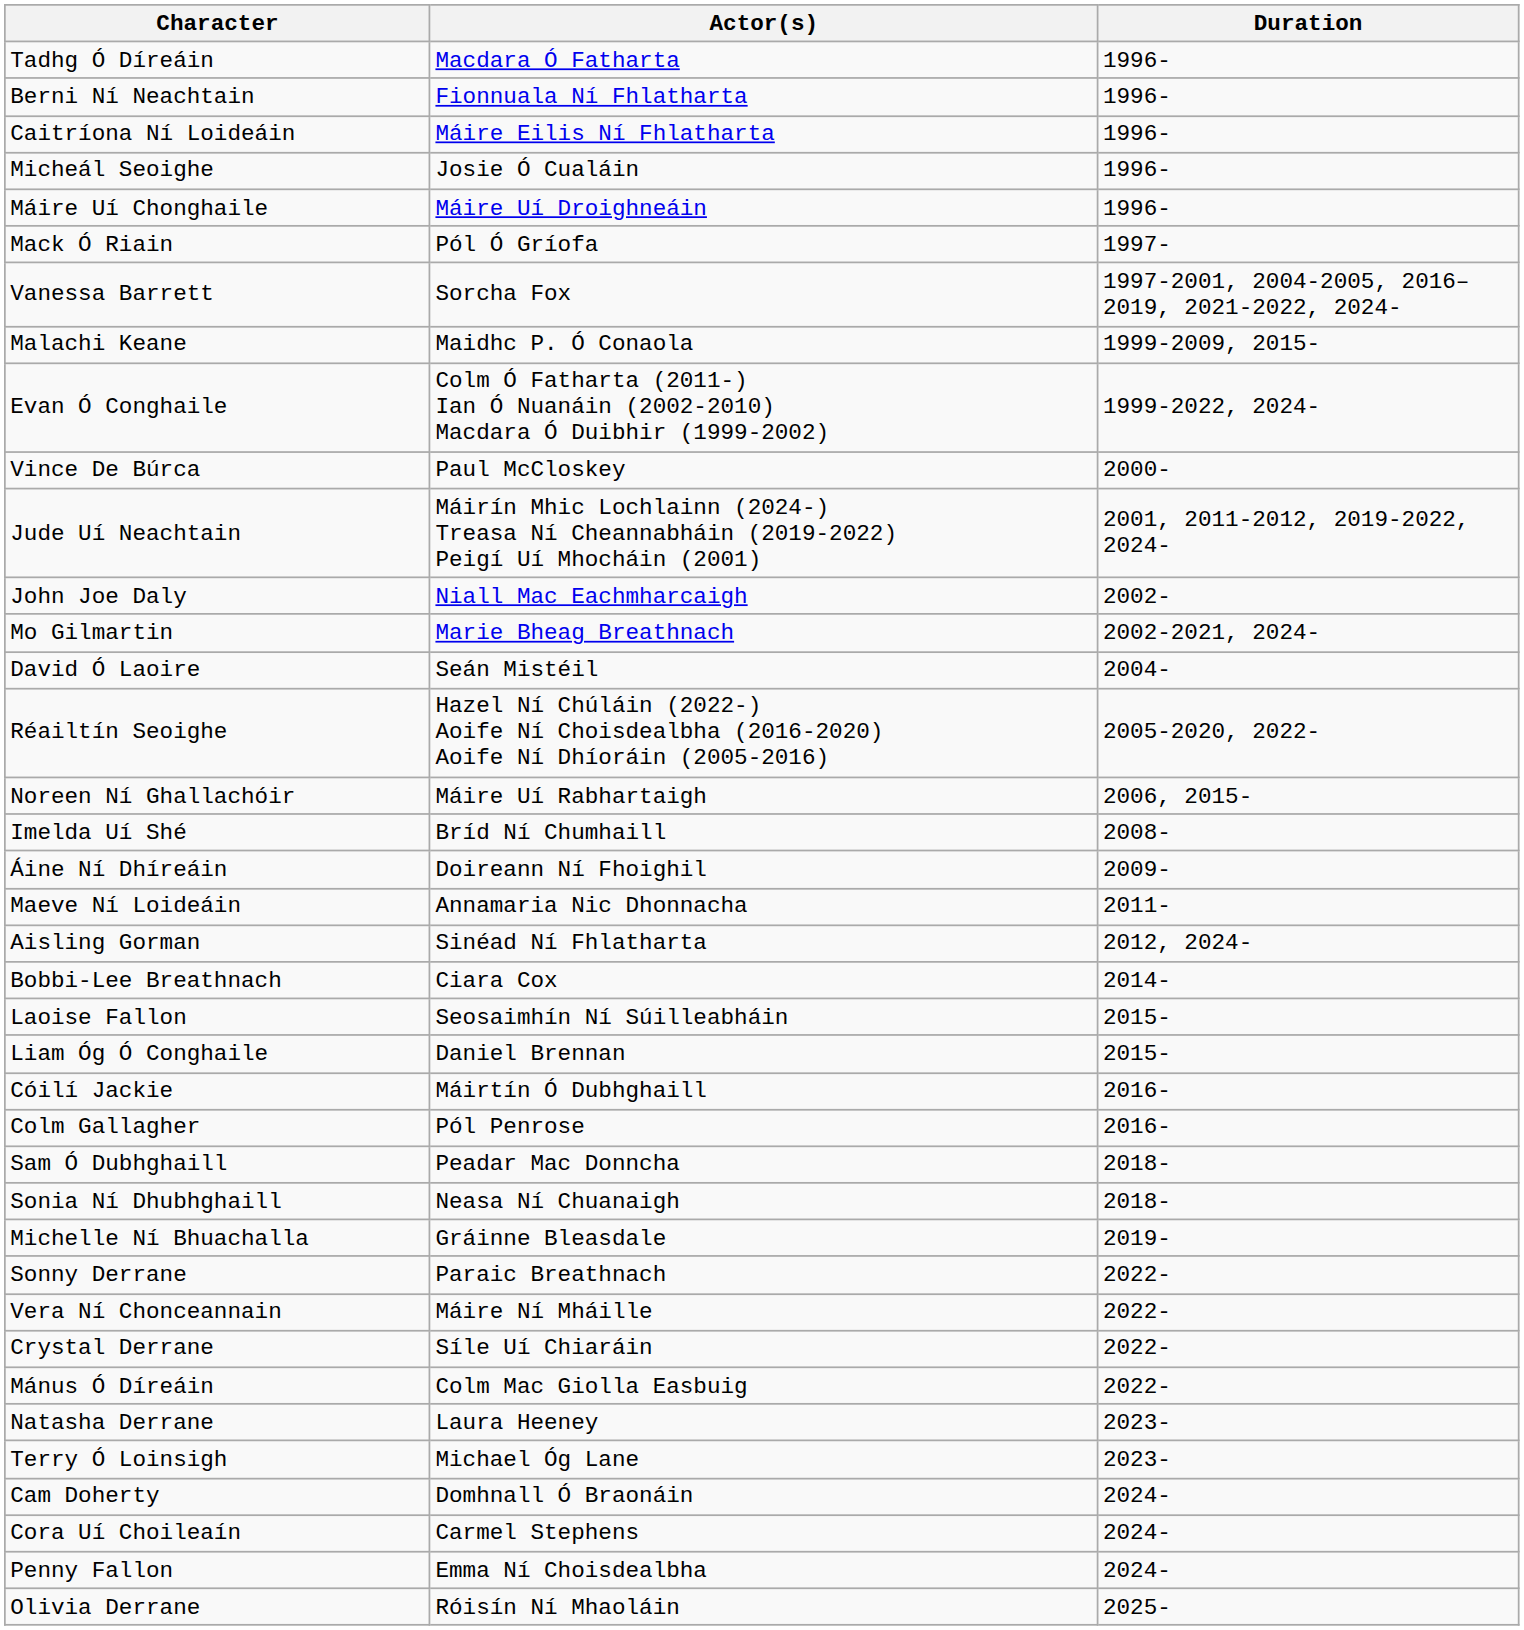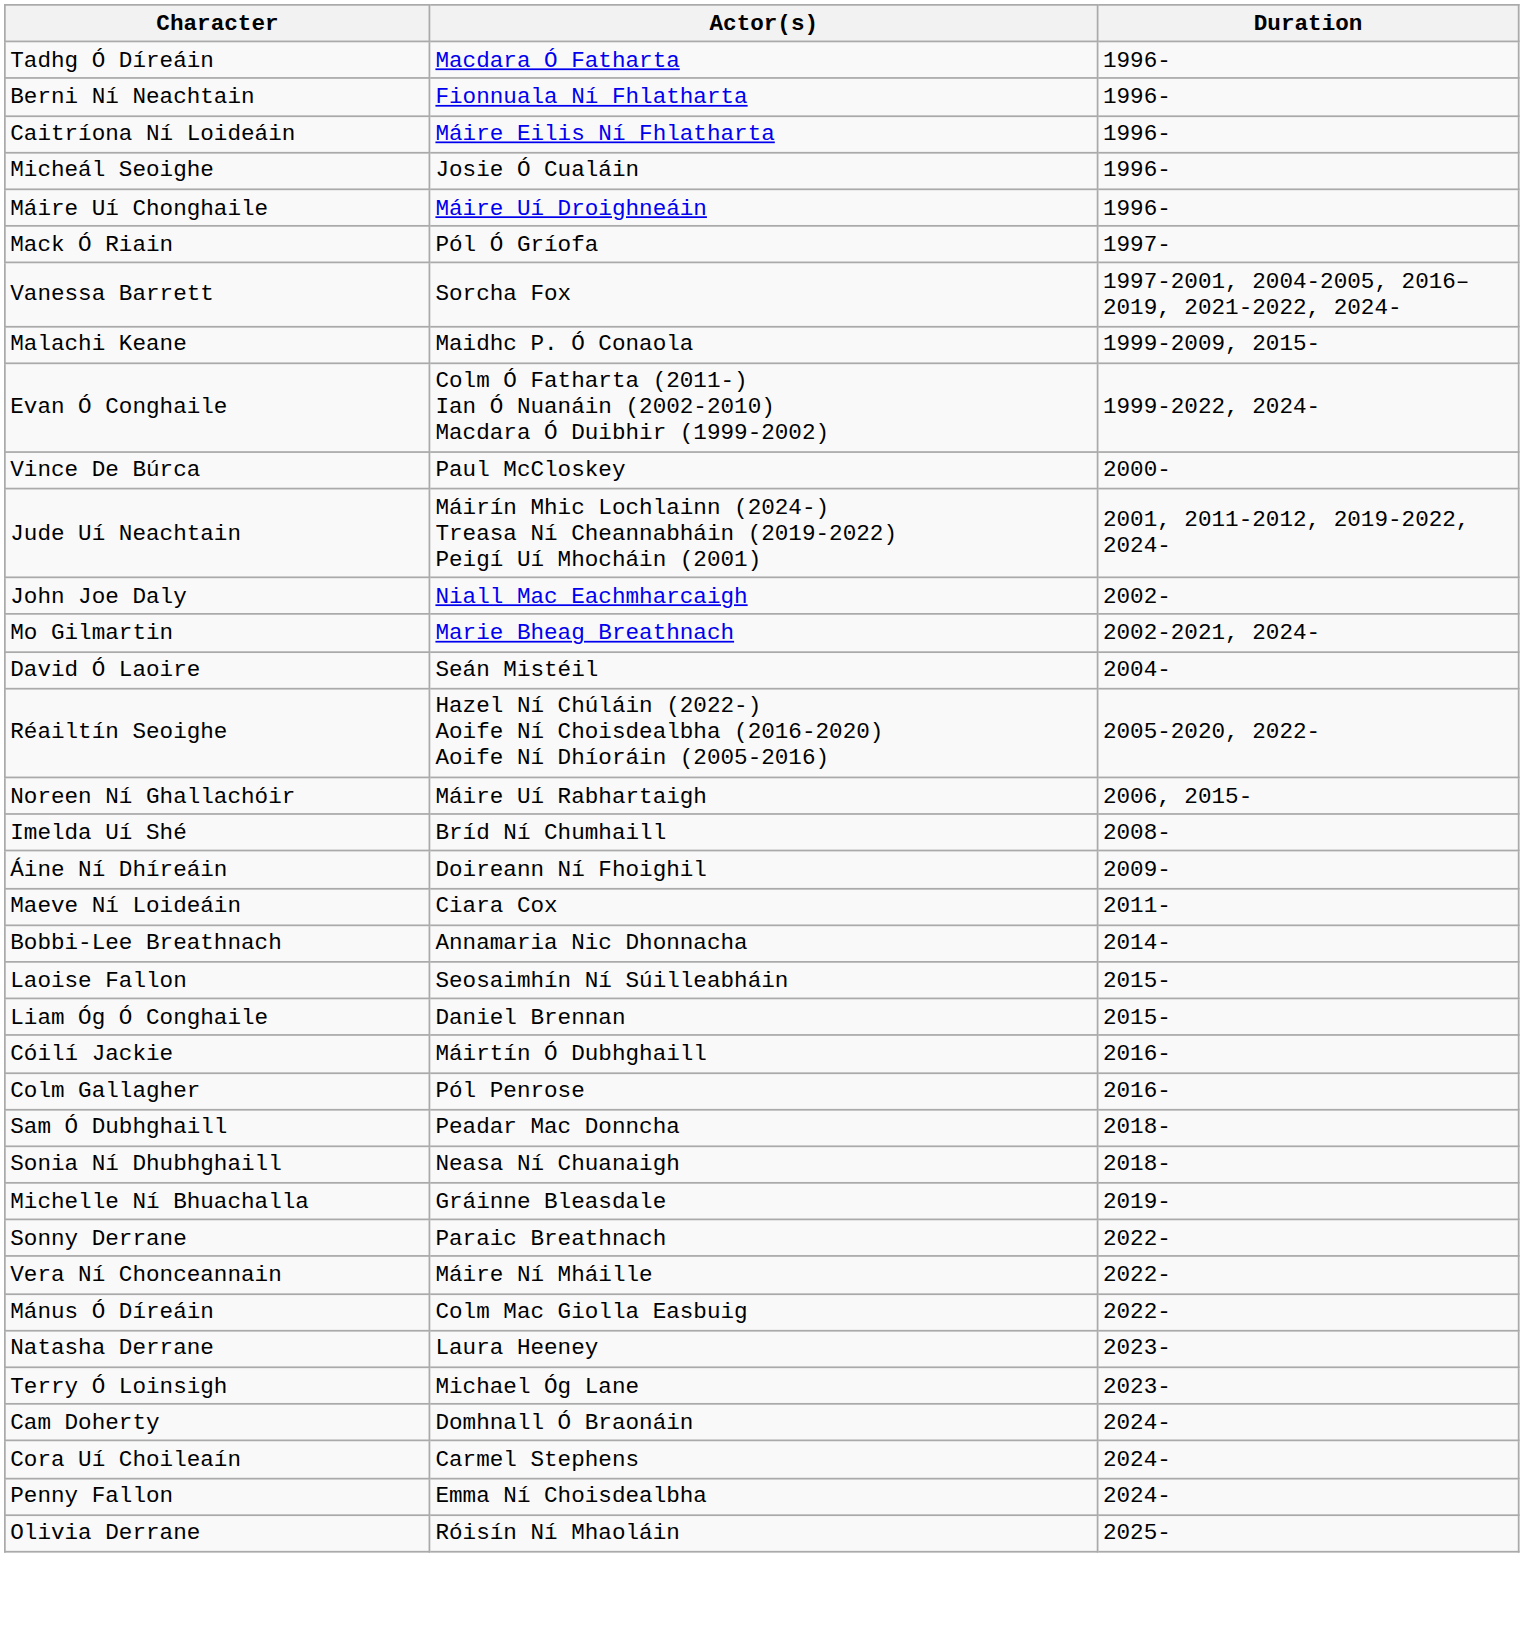 <table class="wikitable sortable">
 <tr>
 <th style="width:250px;" scope="col">Character</th>
 <th style="width:400px;">Actor(s)</th>
 <th style="width:250px;">Duration</th>
 </tr>
 <tr>
 <td>Tadhg Ó Díreáin</td>
 <td><a href='#'>Macdara Ó Fatharta</a></td>
 <td>1996-</td>
 </tr>
 <tr>
 <td>Berni Ní Neachtain</td>
 <td><a href='#'>Fionnuala Ní Fhlatharta</a></td>
 <td>1996-</td>
 </tr>
 <tr>
 <td>Caitríona Ní Loideáin</td>
 <td><a href='#'>Máire Eilis Ní Fhlatharta</a></td>
 <td>1996-</td>
 </tr>
 <tr>
 <td>Micheál Seoighe</td>
 <td>Josie Ó Cualáin</td>
 <td>1996-</td>
 </tr>
 <tr>
 <td>Máire Uí Chonghaile</td>
 <td><a href='#'>Máire Uí Droighneáin</a></td>
 <td>1996-</td>
 </tr>
 <tr>
 <td>Mack Ó Riain</td>
 <td>Pól Ó Gríofa</td>
 <td>1997-</td>
 </tr>
 <tr>
 <td>Vanessa Barrett</td>
 <td>Sorcha Fox</td>
 <td>1997-2001, 2004-2005, 2016–2019, 2021-2022, 2024-</td>
 </tr>
 <tr>
 <td>Malachi Keane</td>
 <td>Maidhc P. Ó Conaola</td>
 <td>1999-2009, 2015-</td>
 </tr>
 <tr>
 <td>Evan Ó Conghaile</td>
 <td>Colm Ó Fatharta (2011-)<br>Ian Ó Nuanáin (2002-2010)<br>Macdara Ó Duibhir (1999-2002)</td>
 <td>1999-2022, 2024-</td>
 </tr>
 <tr>
 <td>Vince De Búrca</td>
 <td>Paul McCloskey</td>
 <td>2000-</td>
 </tr>
 <tr>
 <td>Jude Uí Neachtain</td>
 <td>Máirín Mhic Lochlainn (2024-)<br>Treasa Ní Cheannabháin (2019-2022)<br>Peigí Uí Mhocháin (2001)</td>
 <td>2001, 2011-2012, 2019-2022, 2024-</td>
 </tr>
 <tr>
 <td>John Joe Daly</td>
 <td><a href='#'>Niall Mac Eachmharcaigh</a></td>
 <td>2002-</td>
 </tr>
 <tr>
 <td>Mo Gilmartin</td>
 <td><a href='#'>Marie Bheag Breathnach</a></td>
 <td>2002-2021, 2024-</td>
 </tr>
 <tr>
 <td>David Ó Laoire</td>
 <td>Seán Mistéil</td>
 <td>2004-</td>
 </tr>
 <tr>
 <td>Réailtín Seoighe</td>
 <td>Hazel Ní Chúláin (2022-)<br>Aoife Ní Choisdealbha (2016-2020)<br>Aoife Ní Dhíoráin (2005-2016)</td>
 <td>2005-2020, 2022-</td>
 </tr>
 <tr>
 <td>Noreen Ní Ghallachóir</td>
 <td>Máire Uí Rabhartaigh</td>
 <td>2006, 2015-</td>
 </tr>
 <tr>
 <td>Imelda Uí Shé</td>
 <td>Bríd Ní Chumhaill</td>
 <td>2008-</td>
 </tr>
 <tr>
 <td>Áine Ní Dhíreáin</td>
 <td>Doireann Ní Fhoighil</td>
 <td>2009-</td>
 </tr>
 <tr>
 <td>Maeve Ní Loideáin</td>
-<td>Annamaria Nic Dhonnacha</td>
+<td>Ciara Cox</td>
 <td>2011-</td>
 </tr>
 <tr>
-<td>Aisling Gorman</td>
-<td>Sinéad Ní Fhlatharta</td>
-<td>2012, 2024-</td>
-</tr>
-<tr>
 <td>Bobbi-Lee Breathnach</td>
-<td>Ciara Cox</td>
+<td>Annamaria Nic Dhonnacha</td>
 <td>2014-</td>
 </tr>
 <tr>
 <td>Laoise Fallon</td>
 <td>Seosaimhín Ní Súilleabháin</td>
 <td>2015-</td>
 </tr>
 <tr>
 <td>Liam Óg Ó Conghaile</td>
 <td>Daniel Brennan</td>
 <td>2015-</td>
 </tr>
 <tr>
 <td>Cóilí Jackie</td>
 <td>Máirtín Ó Dubhghaill</td>
 <td>2016-</td>
 </tr>
 <tr>
 <td>Colm Gallagher</td>
 <td>Pól Penrose</td>
 <td>2016-</td>
 </tr>
 <tr>
 <td>Sam Ó Dubhghaill</td>
 <td>Peadar Mac Donncha</td>
 <td>2018-</td>
 </tr>
 <tr>
 <td>Sonia Ní Dhubhghaill</td>
 <td>Neasa Ní Chuanaigh</td>
 <td>2018-</td>
 </tr>
 <tr>
 <td>Michelle Ní Bhuachalla</td>
 <td>Gráinne Bleasdale</td>
 <td>2019-</td>
 </tr>
 <tr>
 <td>Sonny Derrane</td>
 <td>Paraic Breathnach</td>
 <td>2022-</td>
 </tr>
 <tr>
 <td>Vera Ní Chonceannain</td>
 <td>Máire Ní Mháille</td>
 <td>2022-</td>
 </tr>
 <tr>
-<td>Crystal Derrane</td>
-<td>Síle Uí Chiaráin</td>
-<td>2022-</td>
-</tr>
-<tr>
 <td>Mánus Ó Díreáin</td>
 <td>Colm Mac Giolla Easbuig</td>
 <td>2022-</td>
 </tr>
 <tr>
 <td>Natasha Derrane</td>
 <td>Laura Heeney</td>
 <td>2023-</td>
 </tr>
 <tr>
 <td>Terry Ó Loinsigh</td>
 <td>Michael Óg Lane</td>
 <td>2023-</td>
 </tr>
 <tr>
 <td>Cam Doherty</td>
 <td>Domhnall Ó Braonáin</td>
 <td>2024-</td>
 </tr>
 <tr>
 <td>Cora Uí Choileaín</td>
 <td>Carmel Stephens</td>
 <td>2024-</td>
 </tr>
 <tr>
 <td>Penny Fallon</td>
 <td>Emma Ní Choisdealbha</td>
 <td>2024-</td>
 </tr>
 <tr>
 <td>Olivia Derrane</td>
 <td>Róisín Ní Mhaoláin</td>
 <td>2025-</td>
 </tr>
 </table>
